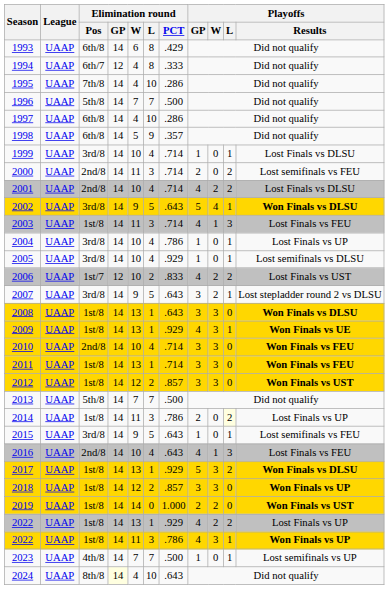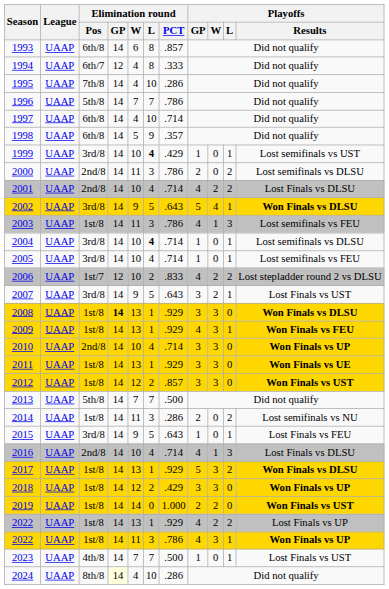 <table class="wikitable" style="text-align:center; font-size:90%">
 <tr>
 <th rowspan="2">Season</th>
 <th rowspan="2">League</th>
 <th colspan="5">Elimination round</th>
 <th colspan="4">Playoffs</th>
 </tr>
 <tr>
 <th>Pos</th>
 <th>GP</th>
 <th>W</th>
 <th>L</th>
 <th><a href='#'>PCT</a></th>
 <th>GP</th>
 <th>W</th>
 <th>L</th>
 <th>Results</th>
 </tr>
 <tr>
 <td><a href='#'>1993</a></td>
 <td><a href='#'>UAAP</a></td>
 <td>6th/8</td>
 <td>14</td>
 <td>6</td>
 <td>8</td>
-<td>.429</td>
+<td>.857</td>
 <td colspan="4">Did not qualify</td>
 </tr>
 <tr>
 <td><a href='#'>1994</a></td>
 <td><a href='#'>UAAP</a></td>
 <td>6th/7</td>
 <td>12</td>
 <td>4</td>
 <td>8</td>
 <td>.333</td>
 <td colspan="4">Did not qualify</td>
 </tr>
 <tr>
 <td><a href='#'>1995</a></td>
 <td><a href='#'>UAAP</a></td>
 <td>7th/8</td>
 <td>14</td>
 <td>4</td>
 <td>10</td>
 <td>.286</td>
 <td colspan="4">Did not qualify</td>
 </tr>
 <tr>
 <td><a href='#'>1996</a></td>
 <td><a href='#'>UAAP</a></td>
 <td>5th/8</td>
 <td>14</td>
 <td>7</td>
 <td>7</td>
-<td>.500</td>
+<td>.786</td>
 <td colspan="4">Did not qualify</td>
 </tr>
 <tr>
 <td><a href='#'>1997</a></td>
 <td><a href='#'>UAAP</a></td>
 <td>6th/8</td>
 <td>14</td>
 <td>4</td>
 <td>10</td>
-<td>.286</td>
+<td>.714</td>
 <td colspan="4">Did not qualify</td>
 </tr>
 <tr>
 <td><a href='#'>1998</a></td>
 <td><a href='#'>UAAP</a></td>
 <td>6th/8</td>
 <td>14</td>
 <td>5</td>
 <td>9</td>
 <td>.357</td>
 <td colspan="4">Did not qualify</td>
 </tr>
 <tr>
 <td><a href='#'>1999</a></td>
 <td><a href='#'>UAAP</a></td>
 <td>3rd/8</td>
 <td>14</td>
 <td>10</td>
-<td>4</td>
-<td>.714</td>
+<td><strong>4</strong></td>
+<td>.429</td>
 <td>1</td>
 <td>0</td>
 <td>1</td>
-<td>Lost Finals vs DLSU</td>
+<td>Lost semifinals vs UST</td>
 </tr>
 <tr>
 <td><a href='#'>2000</a></td>
 <td><a href='#'>UAAP</a></td>
 <td>2nd/8</td>
 <td>14</td>
 <td>11</td>
 <td>3</td>
-<td>.714</td>
+<td>.786</td>
 <td>2</td>
 <td>0</td>
 <td>2</td>
-<td>Lost semifinals vs FEU</td>
+<td>Lost semifinals vs DLSU</td>
 </tr>
 <tr bgcolor="silver">
 <td><a href='#'>2001</a></td>
 <td><a href='#'>UAAP</a></td>
 <td>2nd/8</td>
 <td>14</td>
 <td>10</td>
 <td>4</td>
 <td>.714</td>
 <td>4</td>
 <td>2</td>
 <td>2</td>
 <td>Lost Finals vs DLSU</td>
 </tr>
 <tr bgcolor="gold">
 <td><a href='#'>2002</a></td>
 <td><a href='#'>UAAP</a></td>
 <td>3rd/8</td>
 <td>14</td>
 <td>9</td>
 <td>5</td>
 <td>.643</td>
 <td>5</td>
 <td>4</td>
 <td>1</td>
 <td><strong>Won Finals vs DLSU</strong></td>
 </tr>
 <tr bgcolor="silver">
 <td><a href='#'>2003</a></td>
 <td><a href='#'>UAAP</a></td>
 <td>1st/8</td>
 <td>14</td>
 <td>11</td>
 <td>3</td>
-<td>.714</td>
+<td>.786</td>
 <td>4</td>
 <td>1</td>
 <td>3</td>
-<td>Lost Finals vs FEU</td>
+<td>Lost semifinals vs FEU</td>
 </tr>
 <tr>
 <td><a href='#'>2004</a></td>
 <td><a href='#'>UAAP</a></td>
 <td>3rd/8</td>
 <td>14</td>
 <td>10</td>
-<td>4</td>
-<td>.786</td>
+<td><strong>4</strong></td>
+<td>.714</td>
 <td>1</td>
 <td>0</td>
 <td>1</td>
-<td>Lost Finals vs UP</td>
+<td>Lost semifinals vs DLSU</td>
 </tr>
 <tr>
 <td><a href='#'>2005</a></td>
 <td><a href='#'>UAAP</a></td>
 <td>3rd/8</td>
 <td>14</td>
 <td>10</td>
 <td>4</td>
-<td>.929</td>
+<td>.714</td>
 <td>1</td>
 <td>0</td>
 <td>1</td>
-<td>Lost semifinals vs DLSU</td>
+<td>Lost semifinals vs FEU</td>
 </tr>
 <tr bgcolor="silver">
 <td><a href='#'>2006</a></td>
 <td><a href='#'>UAAP</a></td>
 <td>1st/7</td>
 <td>12</td>
 <td>10</td>
 <td>2</td>
 <td>.833</td>
 <td>4</td>
 <td>2</td>
 <td>2</td>
-<td>Lost Finals vs UST</td>
+<td>Lost stepladder round 2 vs DLSU</td>
 </tr>
 <tr>
 <td><a href='#'>2007</a></td>
 <td><a href='#'>UAAP</a></td>
 <td>3rd/8</td>
 <td>14</td>
 <td>9</td>
 <td>5</td>
 <td>.643</td>
 <td>3</td>
 <td>2</td>
 <td>1</td>
-<td>Lost stepladder round 2 vs DLSU</td>
+<td>Lost Finals vs UST</td>
 </tr>
 <tr bgcolor="gold">
 <td><a href='#'>2008</a></td>
 <td><a href='#'>UAAP</a></td>
 <td>1st/8</td>
-<td>14</td>
+<td><strong>14</strong></td>
 <td>13</td>
 <td>1</td>
-<td>.643</td>
+<td>.929</td>
 <td>3</td>
 <td>3</td>
 <td>0</td>
 <td><strong>Won Finals vs DLSU</strong></td>
 </tr>
 <tr bgcolor="gold">
 <td><a href='#'>2009</a></td>
 <td><a href='#'>UAAP</a></td>
 <td>1st/8</td>
 <td>14</td>
 <td>13</td>
 <td>1</td>
 <td>.929</td>
 <td>4</td>
 <td>3</td>
 <td>1</td>
-<td><strong>Won Finals vs UE</strong></td>
+<td><strong>Won Finals vs FEU</strong></td>
 </tr>
 <tr bgcolor="gold">
 <td><a href='#'>2010</a></td>
 <td><a href='#'>UAAP</a></td>
 <td>2nd/8</td>
 <td>14</td>
 <td>10</td>
 <td>4</td>
 <td>.714</td>
 <td>3</td>
 <td>3</td>
 <td>0</td>
-<td><strong>Won Finals vs FEU</strong></td>
+<td><strong>Won Finals vs UP</strong></td>
 </tr>
 <tr bgcolor="gold">
 <td><a href='#'>2011</a></td>
 <td><a href='#'>UAAP</a></td>
 <td>1st/8</td>
 <td>14</td>
 <td>13</td>
 <td>1</td>
-<td>.714</td>
+<td>.929</td>
 <td>3</td>
 <td>3</td>
 <td>0</td>
-<td><strong>Won Finals vs FEU</strong></td>
+<td><strong>Won Finals vs UE</strong></td>
 </tr>
 <tr bgcolor="gold">
 <td><a href='#'>2012</a></td>
 <td><a href='#'>UAAP</a></td>
 <td>1st/8</td>
 <td>14</td>
 <td>12</td>
 <td>2</td>
 <td>.857</td>
 <td>3</td>
 <td>3</td>
 <td>0</td>
 <td><strong>Won Finals vs UST</strong></td>
 </tr>
 <tr>
 <td><a href='#'>2013</a></td>
 <td><a href='#'>UAAP</a></td>
 <td>5th/8</td>
 <td>14</td>
 <td>7</td>
 <td>7</td>
 <td>.500</td>
 <td colspan="4">Did not qualify</td>
 </tr>
 <tr>
 <td><a href='#'>2014</a></td>
 <td><a href='#'>UAAP</a></td>
 <td>1st/8</td>
 <td>14</td>
 <td>11</td>
 <td>3</td>
-<td>.786</td>
+<td>.286</td>
 <td>2</td>
 <td>0</td>
-<td style="background: lightyellow;">2</td>
-<td>Lost Finals vs UP</td>
+<td>2</td>
+<td>Lost semifinals vs NU</td>
 </tr>
 <tr>
 <td><a href='#'>2015</a></td>
 <td><a href='#'>UAAP</a></td>
 <td>3rd/8</td>
 <td>14</td>
 <td>9</td>
 <td>5</td>
 <td>.643</td>
 <td>1</td>
 <td>0</td>
 <td>1</td>
-<td>Lost semifinals vs FEU</td>
+<td>Lost Finals vs FEU</td>
 </tr>
 <tr bgcolor="silver">
 <td><a href='#'>2016</a></td>
 <td><a href='#'>UAAP</a></td>
 <td>2nd/8</td>
 <td>14</td>
 <td>10</td>
 <td>4</td>
-<td>.643</td>
+<td>.714</td>
 <td>4</td>
 <td>1</td>
 <td>3</td>
-<td>Lost Finals vs FEU</td>
+<td>Lost Finals vs DLSU</td>
 </tr>
 <tr bgcolor="gold">
 <td><a href='#'>2017</a></td>
 <td><a href='#'>UAAP</a></td>
 <td>1st/8</td>
 <td>14</td>
 <td>13</td>
 <td>1</td>
 <td>.929</td>
 <td>5</td>
 <td>3</td>
 <td>2</td>
 <td><strong>Won Finals vs DLSU</strong></td>
 </tr>
 <tr bgcolor="gold">
 <td><a href='#'>2018</a></td>
 <td><a href='#'>UAAP</a></td>
 <td>1st/8</td>
 <td>14</td>
 <td>12</td>
 <td>2</td>
-<td>.857</td>
+<td>.429</td>
 <td>3</td>
 <td>3</td>
 <td>0</td>
 <td><strong>Won Finals vs UP</strong></td>
 </tr>
 <tr bgcolor="gold">
 <td><a href='#'>2019</a></td>
 <td><a href='#'>UAAP</a></td>
 <td>1st/8</td>
 <td>14</td>
 <td>14</td>
 <td>0</td>
 <td>1.000</td>
 <td>2</td>
 <td>2</td>
 <td>0</td>
 <td><strong>Won Finals vs UST</strong></td>
 </tr>
 <tr bgcolor="silver">
 <td><a href='#'>2022</a></td>
 <td><a href='#'>UAAP</a></td>
 <td>1st/8</td>
 <td>14</td>
 <td>13</td>
 <td>1</td>
 <td>.929</td>
 <td>4</td>
 <td>2</td>
 <td>2</td>
 <td>Lost Finals vs UP</td>
 </tr>
 <tr bgcolor="gold">
 <td><a href='#'>2022</a></td>
 <td><a href='#'>UAAP</a></td>
 <td>1st/8</td>
 <td>14</td>
 <td>11</td>
 <td>3</td>
 <td>.786</td>
 <td>4</td>
 <td>3</td>
 <td>1</td>
 <td><strong>Won Finals vs UP</strong></td>
 </tr>
 <tr>
 <td><a href='#'>2023</a></td>
 <td><a href='#'>UAAP</a></td>
 <td>4th/8</td>
 <td>14</td>
 <td>7</td>
 <td>7</td>
 <td>.500</td>
 <td>1</td>
 <td>0</td>
 <td>1</td>
-<td>Lost semifinals vs UP</td>
+<td>Lost Finals vs UST</td>
 </tr>
 <tr>
 <td><a href='#'>2024</a></td>
 <td><a href='#'>UAAP</a></td>
 <td>8th/8</td>
 <td style="background: lightyellow;">14</td>
 <td>4</td>
 <td>10</td>
-<td>.643</td>
+<td>.286</td>
 <td colspan="4">Did not qualify</td>
 </tr>
 </table>
